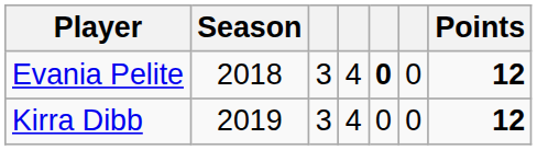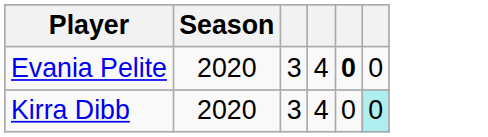 <table class="wikitable sortable" style="text-align:right;">
 <tr>
 <th>Player</th>
 <th>Season</th>
 <th></th>
 <th></th>
 <th></th>
 <th></th>
-<th>Points</th>
 </tr>
 <tr>
 <td align=left><a href='#'>Evania Pelite</a></td>
-<td align=center>2018</td>
+<td align=center>2020</td>
 <td>3</td>
 <td>4</td>
 <td><strong>0</strong></td>
 <td>0</td>
-<td><strong>12</strong></td>
 </tr>
 <tr>
 <td align=left><a href='#'>Kirra Dibb</a></td>
-<td align=center>2019</td>
+<td align=center>2020</td>
 <td>3</td>
 <td>4</td>
 <td>0</td>
-<td>0</td>
-<td><strong>12</strong></td>
+<td style="background: paleturquoise;">0</td>
 </tr>
 </table>
